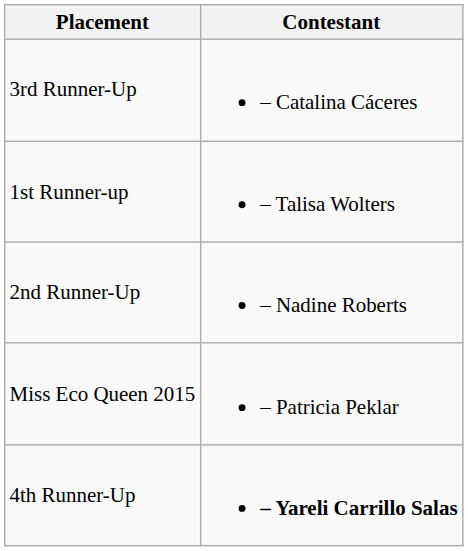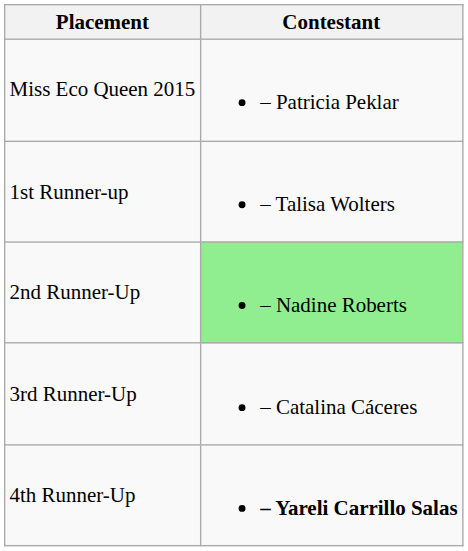 <table class="wikitable sortable" style="font-size: 95%;">
 <tr>
 <th>Placement</th>
 <th>Contestant</th>
 </tr>
 <tr>
-<td>3rd Runner-Up</td>
-<td><br><ul><li> – Catalina Cáceres</li></ul></td>
+<td>Miss Eco Queen 2015</td>
+<td><br><ul><li> – Patricia Peklar</li></ul></td>
 </tr>
 <tr>
 <td>1st Runner-up</td>
 <td><br><ul><li> – Talisa Wolters</li></ul></td>
 </tr>
 <tr>
 <td>2nd Runner-Up</td>
-<td><br><ul><li> – Nadine Roberts</li></ul></td>
+<td style="background: lightgreen;"><br><ul><li> – Nadine Roberts</li></ul></td>
 </tr>
 <tr>
-<td>Miss Eco Queen 2015</td>
-<td><br><ul><li> – Patricia Peklar</li></ul></td>
+<td>3rd Runner-Up</td>
+<td><br><ul><li> – Catalina Cáceres</li></ul></td>
 </tr>
 <tr>
 <td>4th Runner-Up</td>
 <td><strong><br><ul><li> – Yareli Carrillo Salas</li></ul></strong></td>
 </tr>
 </table>
